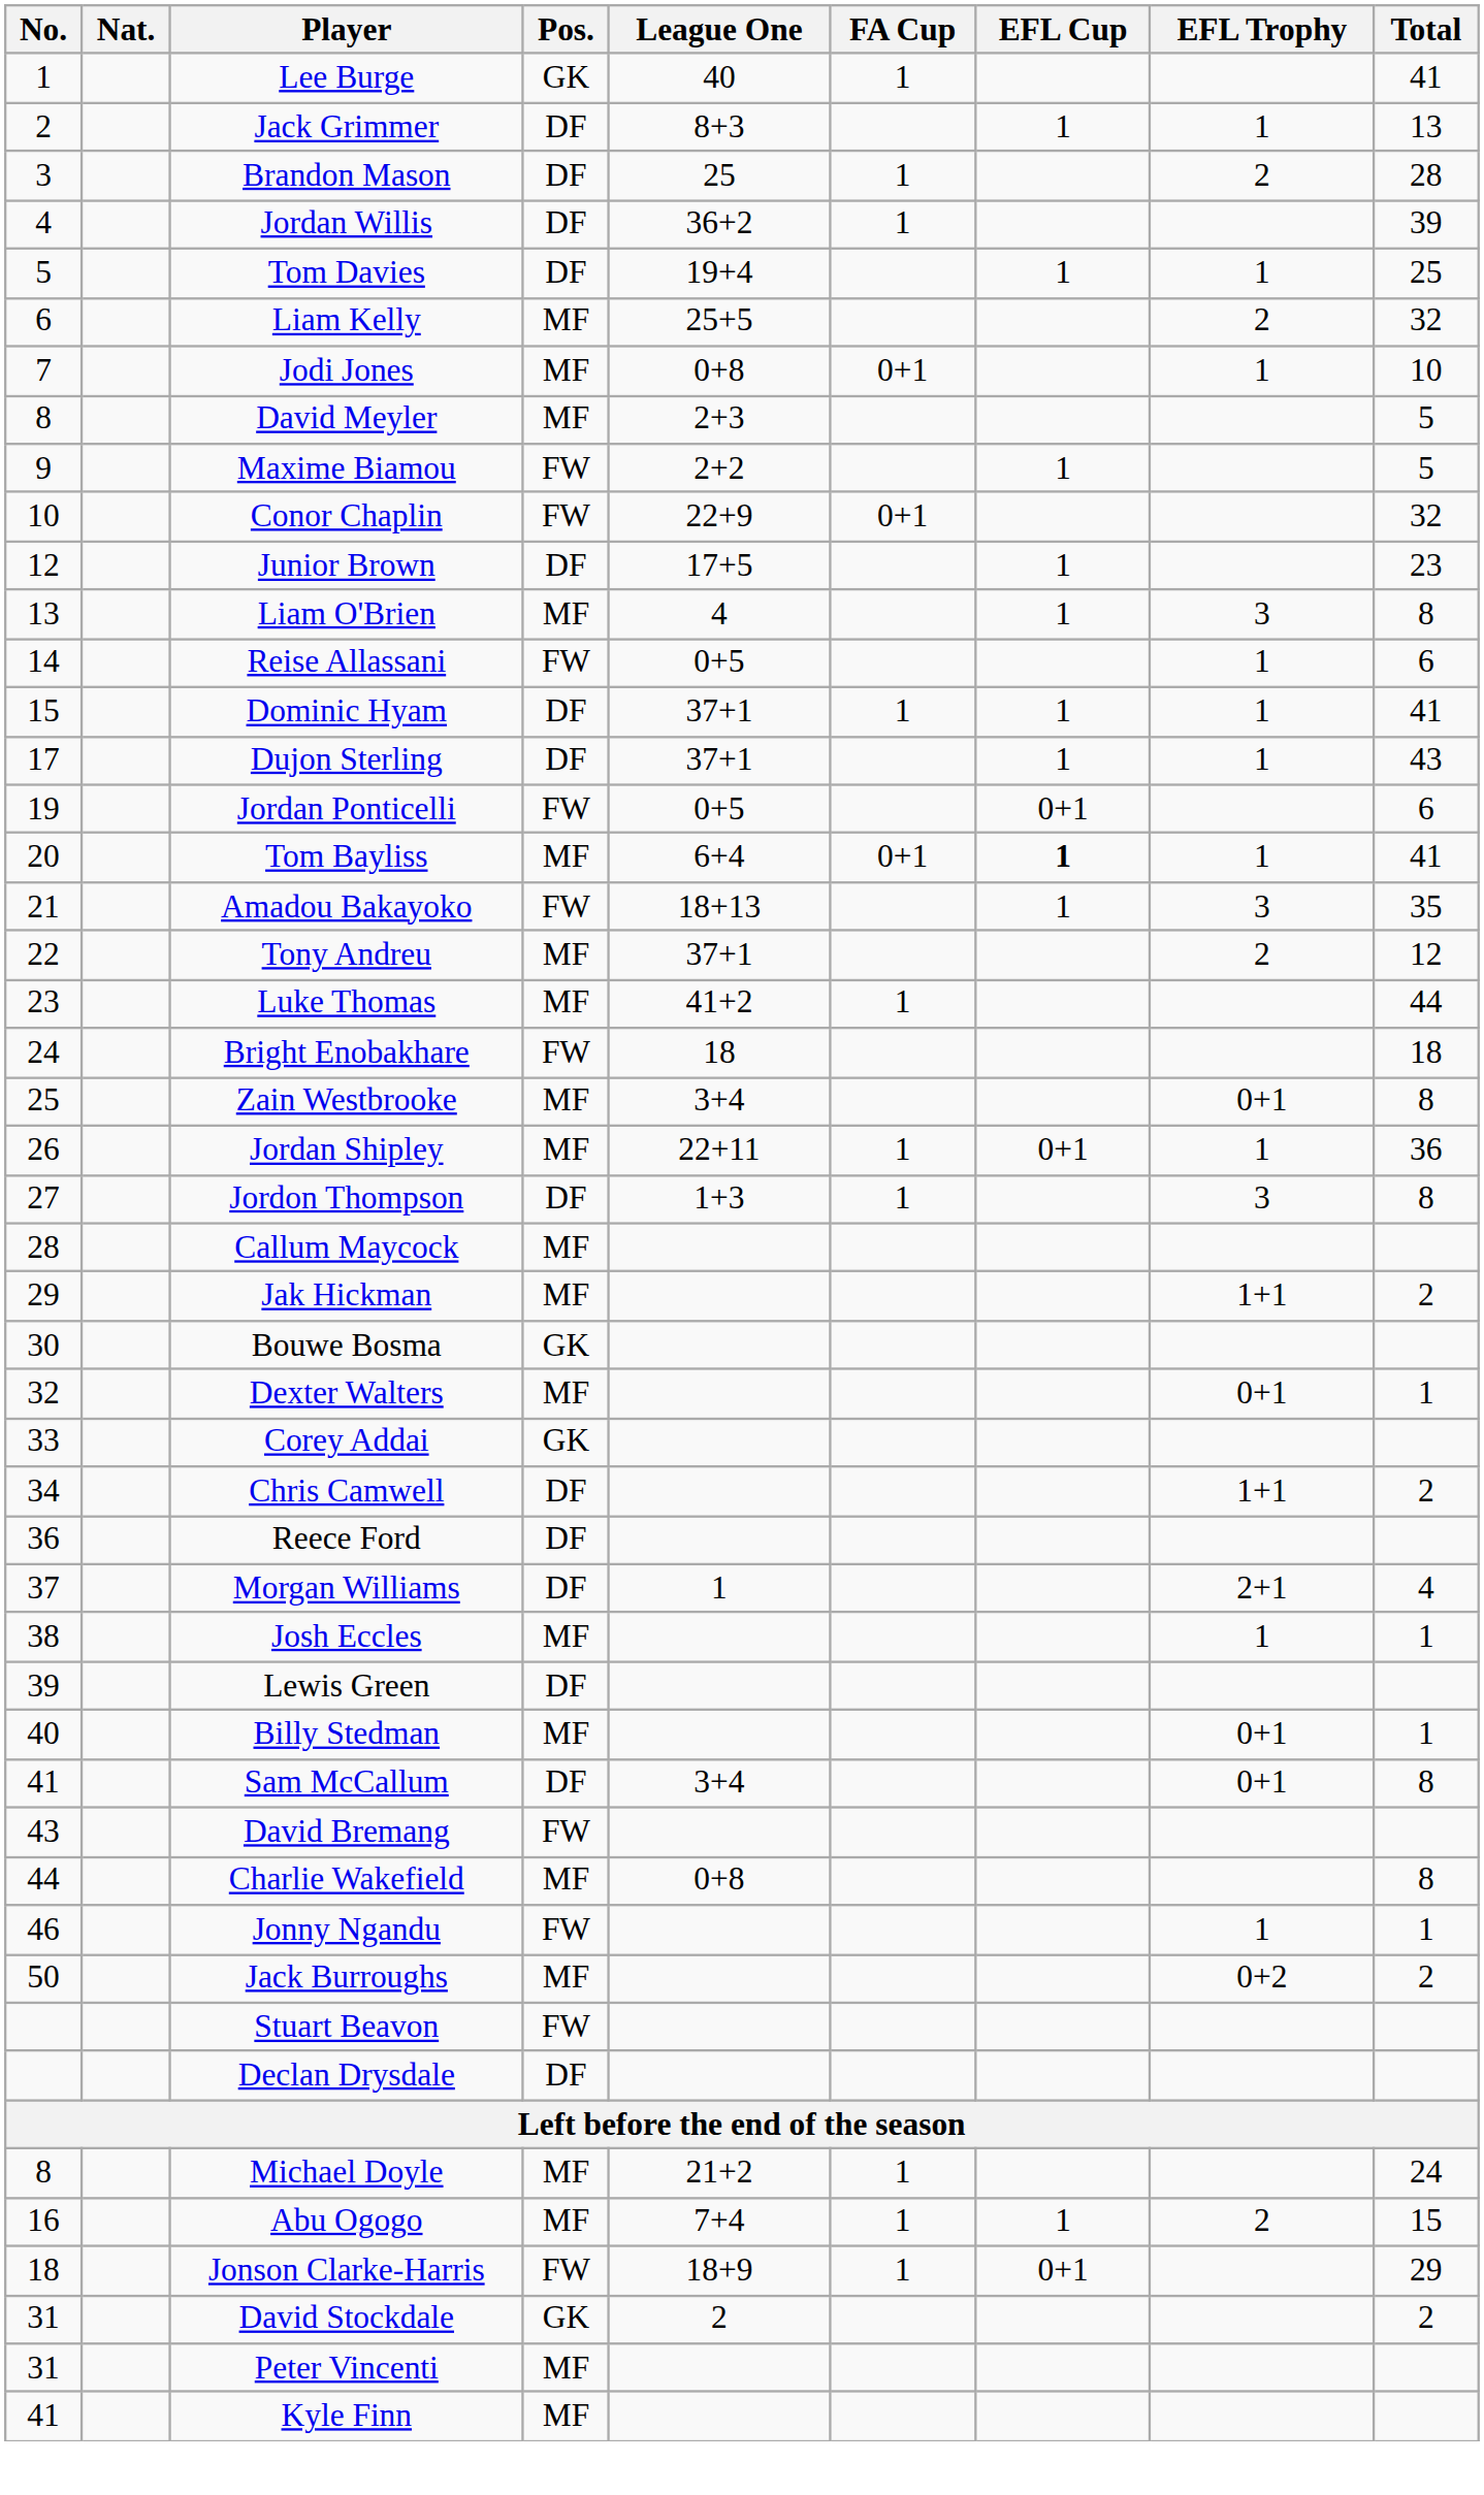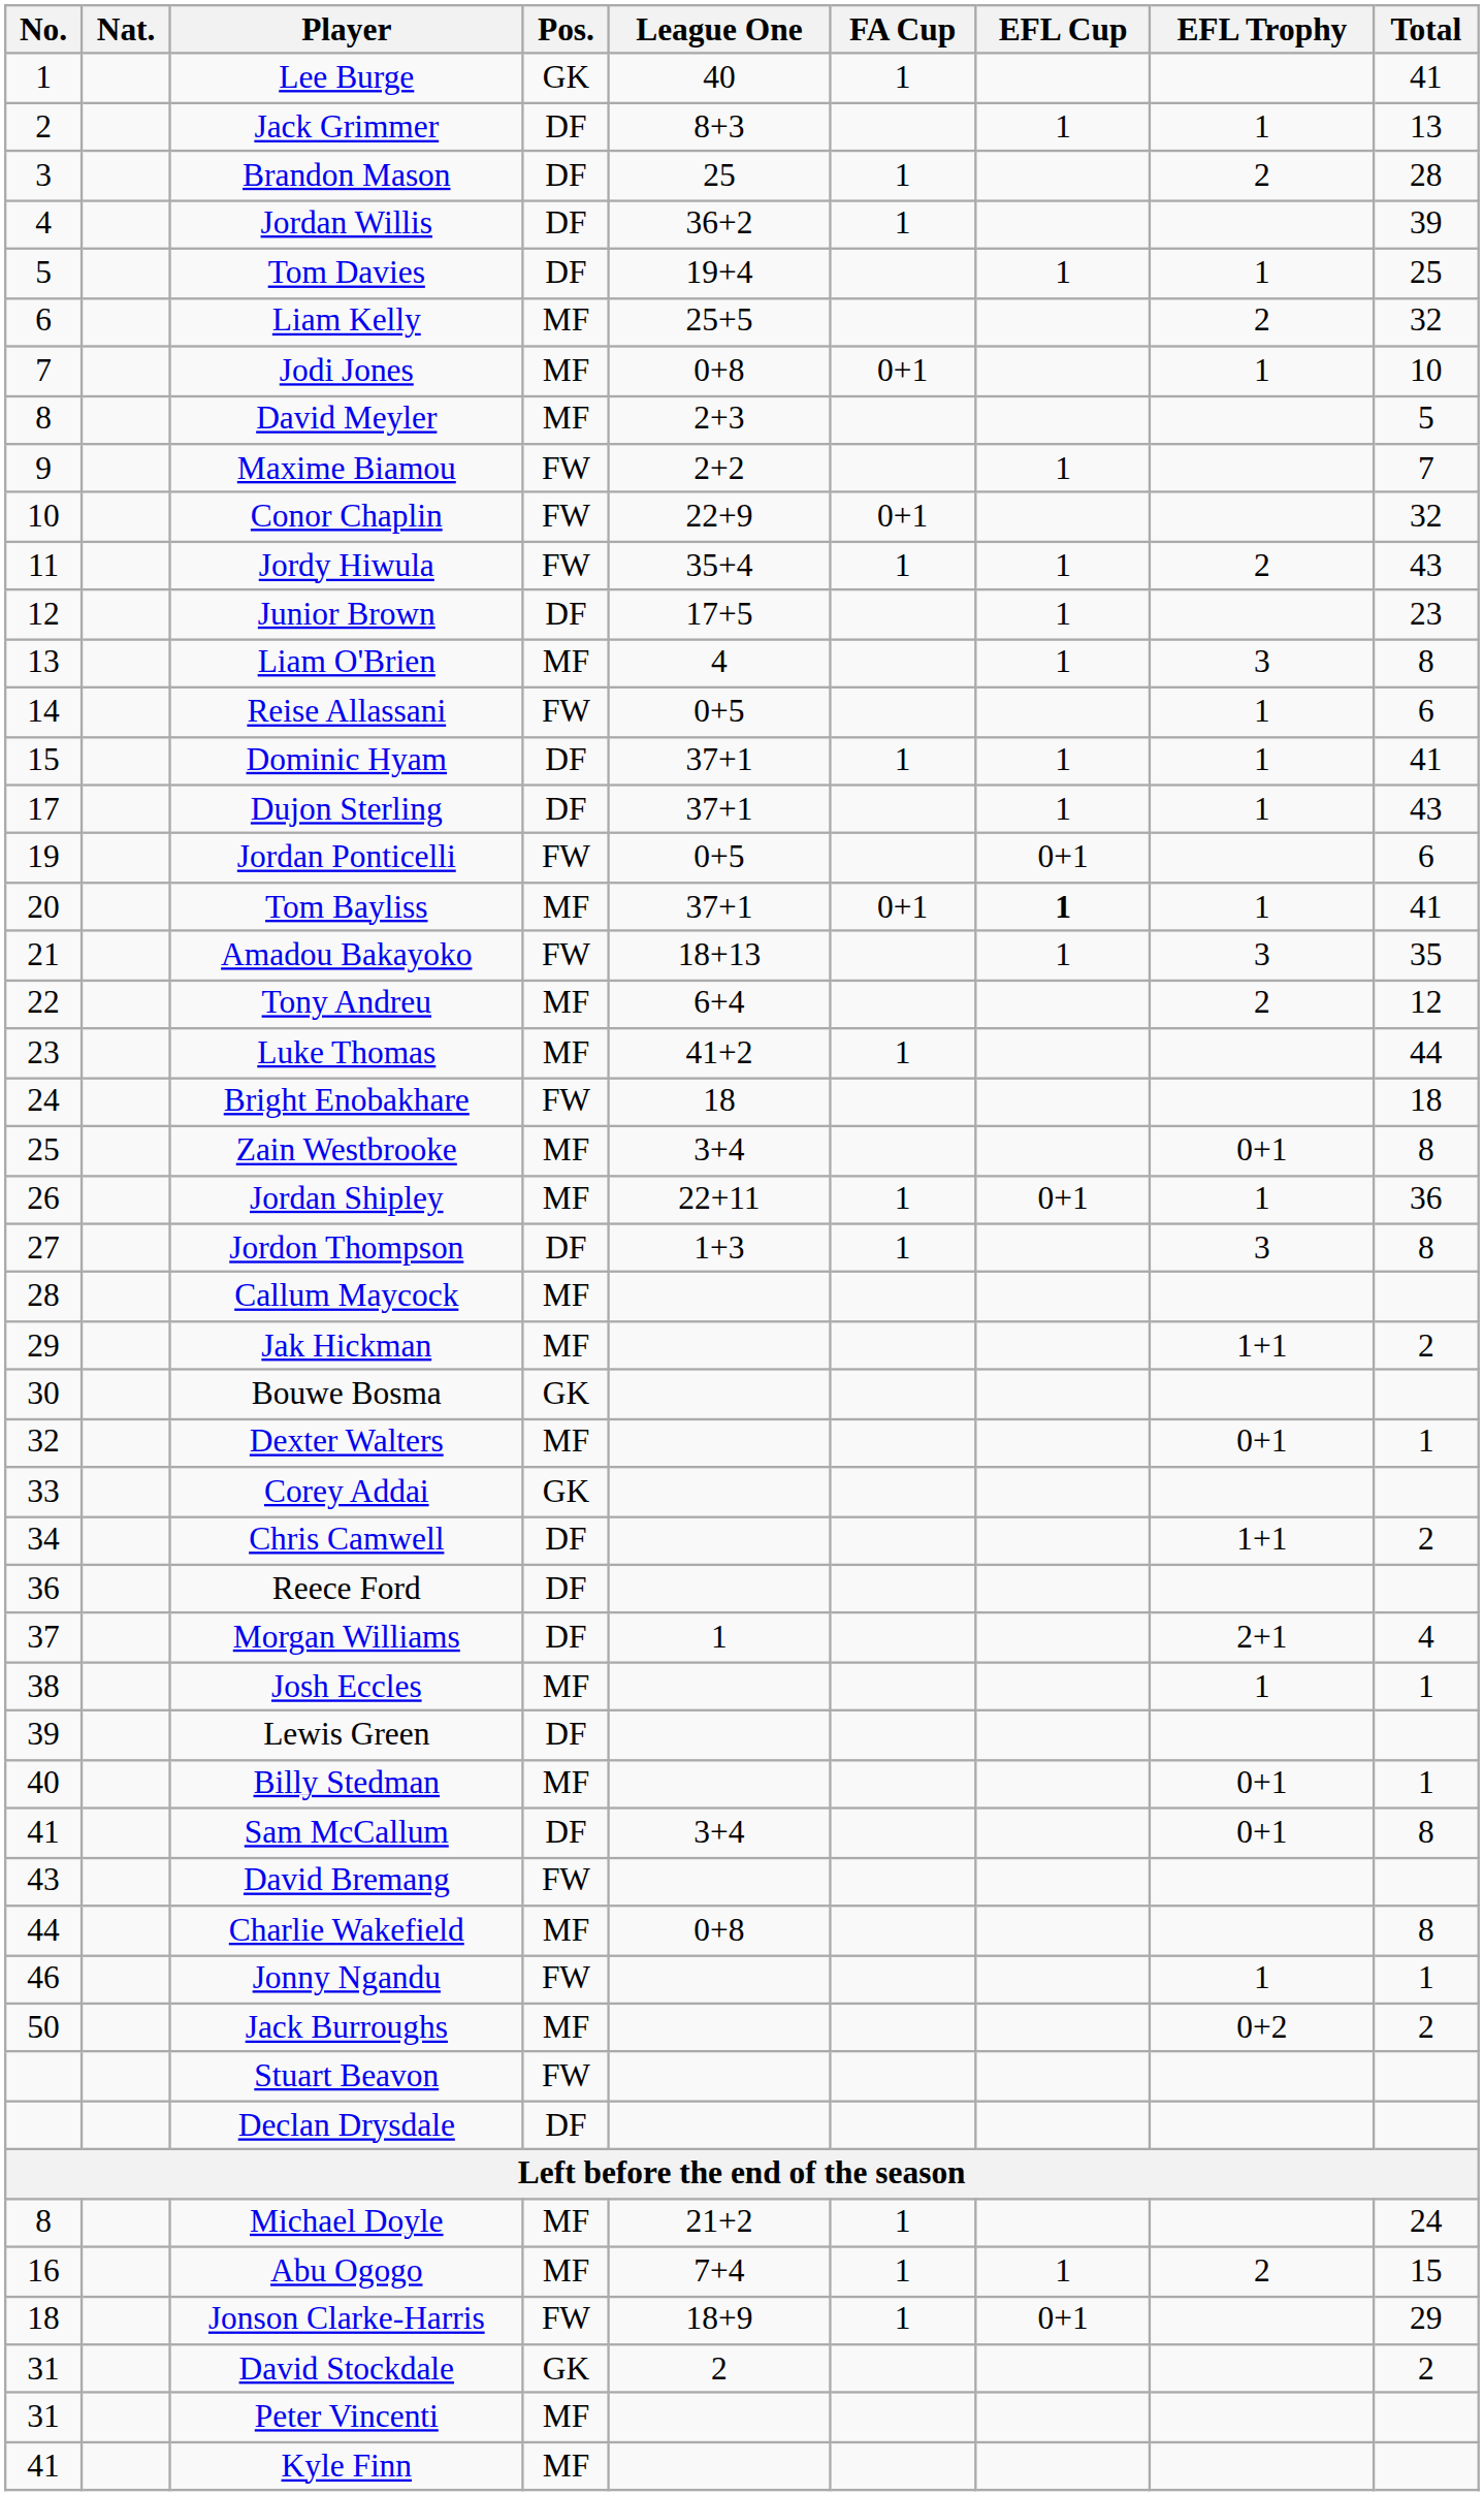 <table class="wikitable sortable alternance" style="font-size:85%; text-align:center; line-height:14px; width:70%;">
 <tr>
 <th>No.</th>
 <th>Nat.</th>
 <th>Player</th>
 <th>Pos.</th>
 <th>League One</th>
 <th>FA Cup</th>
 <th>EFL Cup</th>
 <th>EFL Trophy</th>
 <th>Total</th>
 </tr>
 <tr>
 <td>1</td>
 <td></td>
 <td><a href='#'>Lee Burge</a></td>
 <td>GK</td>
 <td>40</td>
 <td>1</td>
 <td></td>
 <td></td>
 <td>41</td>
 </tr>
 <tr>
 <td>2</td>
 <td></td>
 <td><a href='#'>Jack Grimmer</a></td>
 <td>DF</td>
 <td>8+3</td>
 <td></td>
 <td>1</td>
 <td>1</td>
 <td>13</td>
 </tr>
 <tr>
 <td>3</td>
 <td></td>
 <td><a href='#'>Brandon Mason</a></td>
 <td>DF</td>
 <td>25</td>
 <td>1</td>
 <td></td>
 <td>2</td>
 <td>28</td>
 </tr>
 <tr>
 <td>4</td>
 <td></td>
 <td><a href='#'>Jordan Willis</a></td>
 <td>DF</td>
 <td>36+2</td>
 <td>1</td>
 <td></td>
 <td></td>
 <td>39</td>
 </tr>
 <tr>
 <td>5</td>
 <td></td>
 <td><a href='#'>Tom Davies</a></td>
 <td>DF</td>
 <td>19+4</td>
 <td></td>
 <td>1</td>
 <td>1</td>
 <td>25</td>
 </tr>
 <tr>
 <td>6</td>
 <td></td>
 <td><a href='#'>Liam Kelly</a></td>
 <td>MF</td>
 <td>25+5</td>
 <td></td>
 <td></td>
 <td>2</td>
 <td>32</td>
 </tr>
 <tr>
 <td>7</td>
 <td></td>
 <td><a href='#'>Jodi Jones</a></td>
 <td>MF</td>
 <td>0+8</td>
 <td>0+1</td>
 <td></td>
 <td>1</td>
 <td>10</td>
 </tr>
 <tr>
 <td>8</td>
 <td></td>
 <td><a href='#'>David Meyler</a></td>
 <td>MF</td>
 <td>2+3</td>
 <td></td>
 <td></td>
 <td></td>
 <td>5</td>
 </tr>
 <tr>
 <td>9</td>
 <td></td>
 <td><a href='#'>Maxime Biamou</a></td>
 <td>FW</td>
 <td>2+2</td>
 <td></td>
 <td>1</td>
 <td></td>
-<td>5</td>
+<td>7</td>
 </tr>
 <tr>
 <td>10</td>
 <td></td>
 <td><a href='#'>Conor Chaplin</a></td>
 <td>FW</td>
 <td>22+9</td>
 <td>0+1</td>
 <td></td>
 <td></td>
 <td>32</td>
+</tr>
+<tr>
+<td>11</td>
+<td></td>
+<td><a href='#'>Jordy Hiwula</a></td>
+<td>FW</td>
+<td>35+4</td>
+<td>1</td>
+<td>1</td>
+<td>2</td>
+<td>43</td>
 </tr>
 <tr>
 <td>12</td>
 <td></td>
 <td><a href='#'>Junior Brown</a></td>
 <td>DF</td>
 <td>17+5</td>
 <td></td>
 <td>1</td>
 <td></td>
 <td>23</td>
 </tr>
 <tr>
 <td>13</td>
 <td></td>
 <td><a href='#'>Liam O'Brien</a></td>
 <td>MF</td>
 <td>4</td>
 <td></td>
 <td>1</td>
 <td>3</td>
 <td>8</td>
 </tr>
 <tr>
 <td>14</td>
 <td></td>
 <td><a href='#'>Reise Allassani</a></td>
 <td>FW</td>
 <td>0+5</td>
 <td></td>
 <td></td>
 <td>1</td>
 <td>6</td>
 </tr>
 <tr>
 <td>15</td>
 <td></td>
 <td><a href='#'>Dominic Hyam</a></td>
 <td>DF</td>
 <td>37+1</td>
 <td>1</td>
 <td>1</td>
 <td>1</td>
 <td>41</td>
 </tr>
 <tr>
 <td>17</td>
 <td></td>
 <td><a href='#'>Dujon Sterling</a></td>
 <td>DF</td>
 <td>37+1</td>
 <td></td>
 <td>1</td>
 <td>1</td>
 <td>43</td>
 </tr>
 <tr>
 <td>19</td>
 <td></td>
 <td><a href='#'>Jordan Ponticelli</a></td>
 <td>FW</td>
 <td>0+5</td>
 <td></td>
 <td>0+1</td>
 <td></td>
 <td>6</td>
 </tr>
 <tr>
 <td>20</td>
 <td></td>
 <td><a href='#'>Tom Bayliss</a></td>
 <td>MF</td>
-<td>6+4</td>
+<td>37+1</td>
 <td>0+1</td>
 <td><strong>1</strong></td>
 <td>1</td>
 <td>41</td>
 </tr>
 <tr>
 <td>21</td>
 <td></td>
 <td><a href='#'>Amadou Bakayoko</a></td>
 <td>FW</td>
 <td>18+13</td>
 <td></td>
 <td>1</td>
 <td>3</td>
 <td>35</td>
 </tr>
 <tr>
 <td>22</td>
 <td></td>
 <td><a href='#'>Tony Andreu</a></td>
 <td>MF</td>
-<td>37+1</td>
+<td>6+4</td>
 <td></td>
 <td></td>
 <td>2</td>
 <td>12</td>
 </tr>
 <tr>
 <td>23</td>
 <td></td>
 <td><a href='#'>Luke Thomas</a></td>
 <td>MF</td>
 <td>41+2</td>
 <td>1</td>
 <td></td>
 <td></td>
 <td>44</td>
 </tr>
 <tr>
 <td>24</td>
 <td></td>
 <td><a href='#'>Bright Enobakhare</a></td>
 <td>FW</td>
 <td>18</td>
 <td></td>
 <td></td>
 <td></td>
 <td>18</td>
 </tr>
 <tr>
 <td>25</td>
 <td></td>
 <td><a href='#'>Zain Westbrooke</a></td>
 <td>MF</td>
 <td>3+4</td>
 <td></td>
 <td></td>
 <td>0+1</td>
 <td>8</td>
 </tr>
 <tr>
 <td>26</td>
 <td></td>
 <td><a href='#'>Jordan Shipley</a></td>
 <td>MF</td>
 <td>22+11</td>
 <td>1</td>
 <td>0+1</td>
 <td>1</td>
 <td>36</td>
 </tr>
 <tr>
 <td>27</td>
 <td></td>
 <td><a href='#'>Jordon Thompson</a></td>
 <td>DF</td>
 <td>1+3</td>
 <td>1</td>
 <td></td>
 <td>3</td>
 <td>8</td>
 </tr>
 <tr>
 <td>28</td>
 <td></td>
 <td><a href='#'>Callum Maycock</a></td>
 <td>MF</td>
 <td></td>
 <td></td>
 <td></td>
 <td></td>
 <td></td>
 </tr>
 <tr>
 <td>29</td>
 <td></td>
 <td><a href='#'>Jak Hickman</a></td>
 <td>MF</td>
 <td></td>
 <td></td>
 <td></td>
 <td>1+1</td>
 <td>2</td>
 </tr>
 <tr>
 <td>30</td>
 <td></td>
 <td>Bouwe Bosma</td>
 <td>GK</td>
 <td></td>
 <td></td>
 <td></td>
 <td></td>
 <td></td>
 </tr>
 <tr>
 <td>32</td>
 <td></td>
 <td><a href='#'>Dexter Walters</a></td>
 <td>MF</td>
 <td></td>
 <td></td>
 <td></td>
 <td>0+1</td>
 <td>1</td>
 </tr>
 <tr>
 <td>33</td>
 <td></td>
 <td><a href='#'>Corey Addai</a></td>
 <td>GK</td>
 <td></td>
 <td></td>
 <td></td>
 <td></td>
 <td></td>
 </tr>
 <tr>
 <td>34</td>
 <td></td>
 <td><a href='#'>Chris Camwell</a></td>
 <td>DF</td>
 <td></td>
 <td></td>
 <td></td>
 <td>1+1</td>
 <td>2</td>
 </tr>
 <tr>
 <td>36</td>
 <td></td>
 <td>Reece Ford</td>
 <td>DF</td>
 <td></td>
 <td></td>
 <td></td>
 <td></td>
 <td></td>
 </tr>
 <tr>
 <td>37</td>
 <td></td>
 <td><a href='#'>Morgan Williams</a></td>
 <td>DF</td>
 <td>1</td>
 <td></td>
 <td></td>
 <td>2+1</td>
 <td>4</td>
 </tr>
 <tr>
 <td>38</td>
 <td></td>
 <td><a href='#'>Josh Eccles</a></td>
 <td>MF</td>
 <td></td>
 <td></td>
 <td></td>
 <td>1</td>
 <td>1</td>
 </tr>
 <tr>
 <td>39</td>
 <td></td>
 <td>Lewis Green</td>
 <td>DF</td>
 <td></td>
 <td></td>
 <td></td>
 <td></td>
 <td></td>
 </tr>
 <tr>
 <td>40</td>
 <td></td>
 <td><a href='#'>Billy Stedman</a></td>
 <td>MF</td>
 <td></td>
 <td></td>
 <td></td>
 <td>0+1</td>
 <td>1</td>
 </tr>
 <tr>
 <td>41</td>
 <td></td>
 <td><a href='#'>Sam McCallum</a></td>
 <td>DF</td>
 <td>3+4</td>
 <td></td>
 <td></td>
 <td>0+1</td>
 <td>8</td>
 </tr>
 <tr>
 <td>43</td>
 <td></td>
 <td><a href='#'>David Bremang</a></td>
 <td>FW</td>
 <td></td>
 <td></td>
 <td></td>
 <td></td>
 <td></td>
 </tr>
 <tr>
 <td>44</td>
 <td></td>
 <td><a href='#'>Charlie Wakefield</a></td>
 <td>MF</td>
 <td>0+8</td>
 <td></td>
 <td></td>
 <td></td>
 <td>8</td>
 </tr>
 <tr>
 <td>46</td>
 <td></td>
 <td><a href='#'>Jonny Ngandu</a></td>
 <td>FW</td>
 <td></td>
 <td></td>
 <td></td>
 <td>1</td>
 <td>1</td>
 </tr>
 <tr>
 <td>50</td>
 <td></td>
 <td><a href='#'>Jack Burroughs</a></td>
 <td>MF</td>
 <td></td>
 <td></td>
 <td></td>
 <td>0+2</td>
 <td>2</td>
 </tr>
 <tr>
 <td></td>
 <td></td>
 <td><a href='#'>Stuart Beavon</a></td>
 <td>FW</td>
 <td></td>
 <td></td>
 <td></td>
 <td></td>
 <td></td>
 </tr>
 <tr>
 <td></td>
 <td></td>
 <td><a href='#'>Declan Drysdale</a></td>
 <td>DF</td>
 <td></td>
 <td></td>
 <td></td>
 <td></td>
 <td></td>
 </tr>
 <tr>
 <th colspan="9">Left before the end of the season</th>
 </tr>
 <tr>
 <td>8</td>
 <td></td>
 <td><a href='#'>Michael Doyle</a></td>
 <td>MF</td>
 <td>21+2</td>
 <td>1</td>
 <td></td>
 <td></td>
 <td>24</td>
 </tr>
 <tr>
 <td>16</td>
 <td></td>
 <td><a href='#'>Abu Ogogo</a></td>
 <td>MF</td>
 <td>7+4</td>
 <td>1</td>
 <td>1</td>
 <td>2</td>
 <td>15</td>
 </tr>
 <tr>
 <td>18</td>
 <td></td>
 <td><a href='#'>Jonson Clarke-Harris</a></td>
 <td>FW</td>
 <td>18+9</td>
 <td>1</td>
 <td>0+1</td>
 <td></td>
 <td>29</td>
 </tr>
 <tr>
 <td>31</td>
 <td></td>
 <td><a href='#'>David Stockdale</a></td>
 <td>GK</td>
 <td>2</td>
 <td></td>
 <td></td>
 <td></td>
 <td>2</td>
 </tr>
 <tr>
 <td>31</td>
 <td></td>
 <td><a href='#'>Peter Vincenti</a></td>
 <td>MF</td>
 <td></td>
 <td></td>
 <td></td>
 <td></td>
 <td></td>
 </tr>
 <tr>
 <td>41</td>
 <td></td>
 <td><a href='#'>Kyle Finn</a></td>
 <td>MF</td>
 <td></td>
 <td></td>
 <td></td>
 <td></td>
 <td></td>
 </tr>
 </table>
